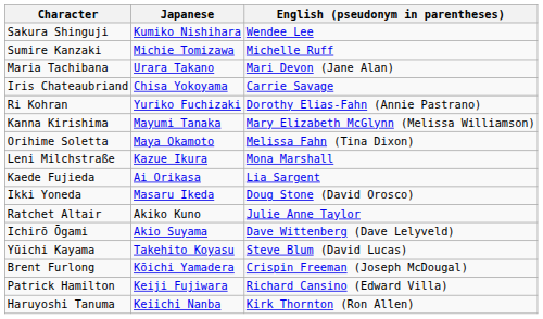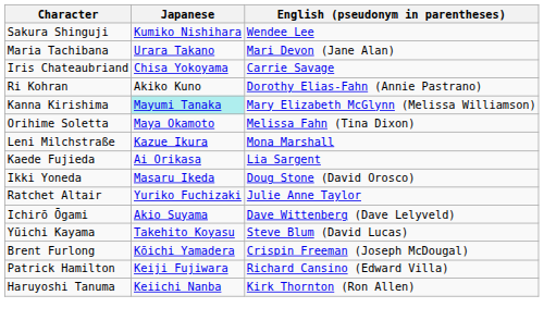 <table class="wikitable">
 <tr>
 <th>Character</th>
 <th>Japanese</th>
 <th>English (pseudonym in parentheses)</th>
 </tr>
 <tr>
 <td>Sakura Shinguji</td>
 <td><a href='#'>Kumiko Nishihara</a></td>
 <td><a href='#'>Wendee Lee</a></td>
-</tr>
-<tr>
-<td>Sumire Kanzaki</td>
-<td><a href='#'>Michie Tomizawa</a></td>
-<td><a href='#'>Michelle Ruff</a></td>
 </tr>
 <tr>
 <td>Maria Tachibana</td>
 <td><a href='#'>Urara Takano</a></td>
 <td><a href='#'>Mari Devon</a> (Jane Alan)</td>
 </tr>
 <tr>
 <td>Iris Chateaubriand</td>
 <td><a href='#'>Chisa Yokoyama</a></td>
 <td><a href='#'>Carrie Savage</a></td>
 </tr>
 <tr>
 <td>Ri Kohran</td>
-<td><a href='#'>Yuriko Fuchizaki</a></td>
+<td>Akiko Kuno</td>
 <td><a href='#'>Dorothy Elias-Fahn</a> (Annie Pastrano)</td>
 </tr>
 <tr>
 <td>Kanna Kirishima</td>
-<td><a href='#'>Mayumi Tanaka</a></td>
+<td style="background: paleturquoise;"><a href='#'>Mayumi Tanaka</a></td>
 <td><a href='#'>Mary Elizabeth McGlynn</a> (Melissa Williamson)</td>
 </tr>
 <tr>
 <td>Orihime Soletta</td>
 <td><a href='#'>Maya Okamoto</a></td>
 <td><a href='#'>Melissa Fahn</a> (Tina Dixon)</td>
 </tr>
 <tr>
 <td>Leni Milchstraße</td>
 <td><a href='#'>Kazue Ikura</a></td>
 <td><a href='#'>Mona Marshall</a></td>
 </tr>
 <tr>
 <td>Kaede Fujieda</td>
 <td><a href='#'>Ai Orikasa</a></td>
 <td><a href='#'>Lia Sargent</a></td>
 </tr>
 <tr>
 <td>Ikki Yoneda</td>
 <td><a href='#'>Masaru Ikeda</a></td>
 <td><a href='#'>Doug Stone</a> (David Orosco)</td>
 </tr>
 <tr>
 <td>Ratchet Altair</td>
-<td>Akiko Kuno</td>
+<td><a href='#'>Yuriko Fuchizaki</a></td>
 <td><a href='#'>Julie Anne Taylor</a></td>
 </tr>
 <tr>
 <td>Ichirō Ōgami</td>
 <td><a href='#'>Akio Suyama</a></td>
 <td><a href='#'>Dave Wittenberg</a> (Dave Lelyveld)</td>
 </tr>
 <tr>
 <td>Yūichi Kayama</td>
 <td><a href='#'>Takehito Koyasu</a></td>
 <td><a href='#'>Steve Blum</a> (David Lucas)</td>
 </tr>
 <tr>
 <td>Brent Furlong</td>
 <td><a href='#'>Kōichi Yamadera</a></td>
 <td><a href='#'>Crispin Freeman</a> (Joseph McDougal)</td>
 </tr>
 <tr>
 <td>Patrick Hamilton</td>
 <td><a href='#'>Keiji Fujiwara</a></td>
 <td><a href='#'>Richard Cansino</a> (Edward Villa)</td>
 </tr>
 <tr>
 <td>Haruyoshi Tanuma</td>
 <td><a href='#'>Keiichi Nanba</a></td>
 <td><a href='#'>Kirk Thornton</a> (Ron Allen)</td>
 </tr>
 </table>
